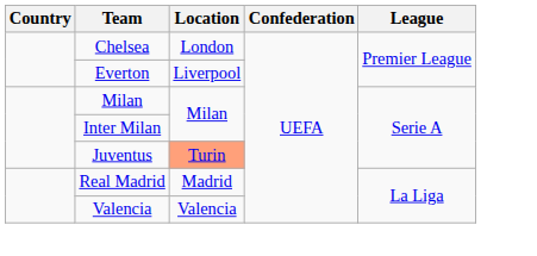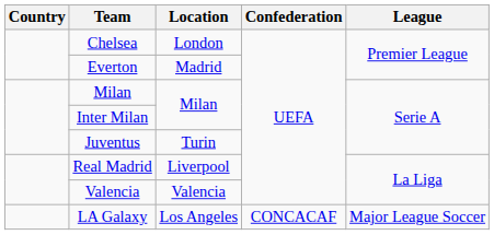 <table class="wikitable sortable" style="text-align:center">
 <tr>
 <th>Country</th>
 <th>Team</th>
 <th>Location</th>
 <th>Confederation</th>
 <th>League</th>
 </tr>
 <tr>
 <td rowspan=2></td>
 <td><a href='#'>Chelsea</a></td>
 <td><a href='#'>London</a></td>
 <td rowspan=7><a href='#'>UEFA</a></td>
 <td rowspan=2><a href='#'>Premier League</a></td>
 </tr>
 <tr>
 <td><a href='#'>Everton</a></td>
-<td><a href='#'>Liverpool</a></td>
+<td><a href='#'>Madrid</a></td>
 </tr>
 <tr>
 <td rowspan=3></td>
 <td><a href='#'>Milan</a></td>
 <td rowspan="2"><a href='#'>Milan</a></td>
 <td rowspan=3><a href='#'>Serie A</a></td>
 </tr>
 <tr>
 <td><a href='#'>Inter Milan</a></td>
 </tr>
 <tr>
 <td><a href='#'>Juventus</a></td>
-<td style="background: lightsalmon;"><a href='#'>Turin</a></td>
+<td><a href='#'>Turin</a></td>
 </tr>
 <tr>
 <td rowspan=2></td>
 <td><a href='#'>Real Madrid</a></td>
-<td><a href='#'>Madrid</a></td>
+<td><a href='#'>Liverpool</a></td>
 <td rowspan=2><a href='#'>La Liga</a></td>
 </tr>
 <tr>
 <td><a href='#'>Valencia</a></td>
 <td><a href='#'>Valencia</a></td>
 </tr>
+<tr>
+<td></td>
+<td><a href='#'>LA Galaxy</a></td>
+<td><a href='#'>Los Angeles</a></td>
+<td><a href='#'>CONCACAF</a></td>
+<td><a href='#'>Major League Soccer</a></td>
+</tr>
 </table>
